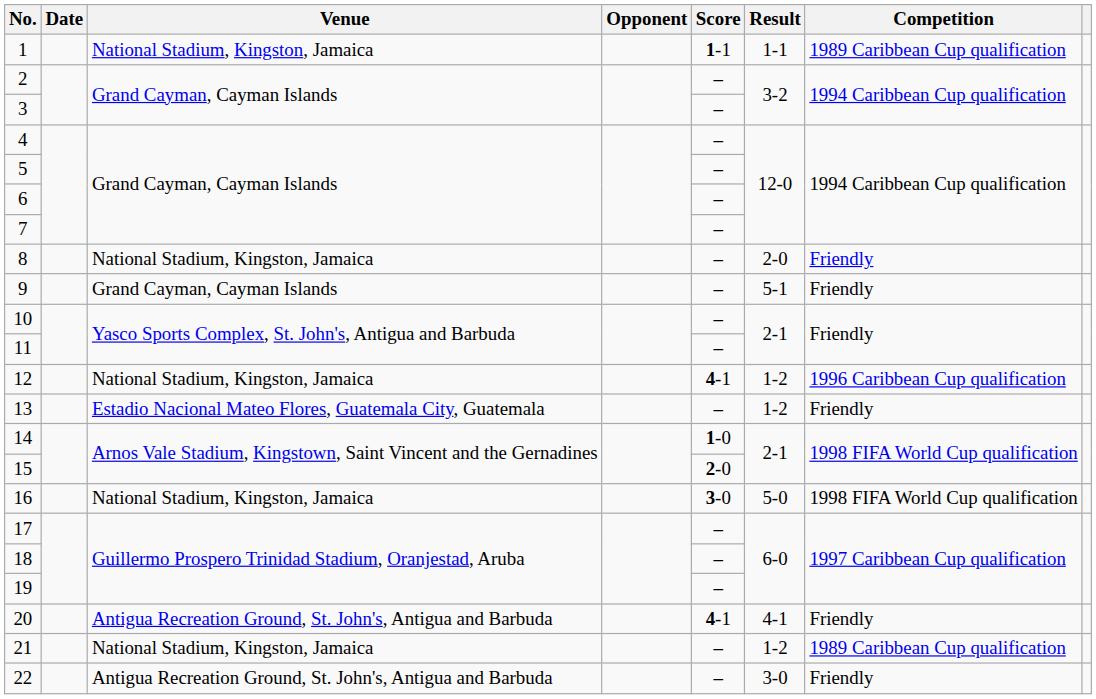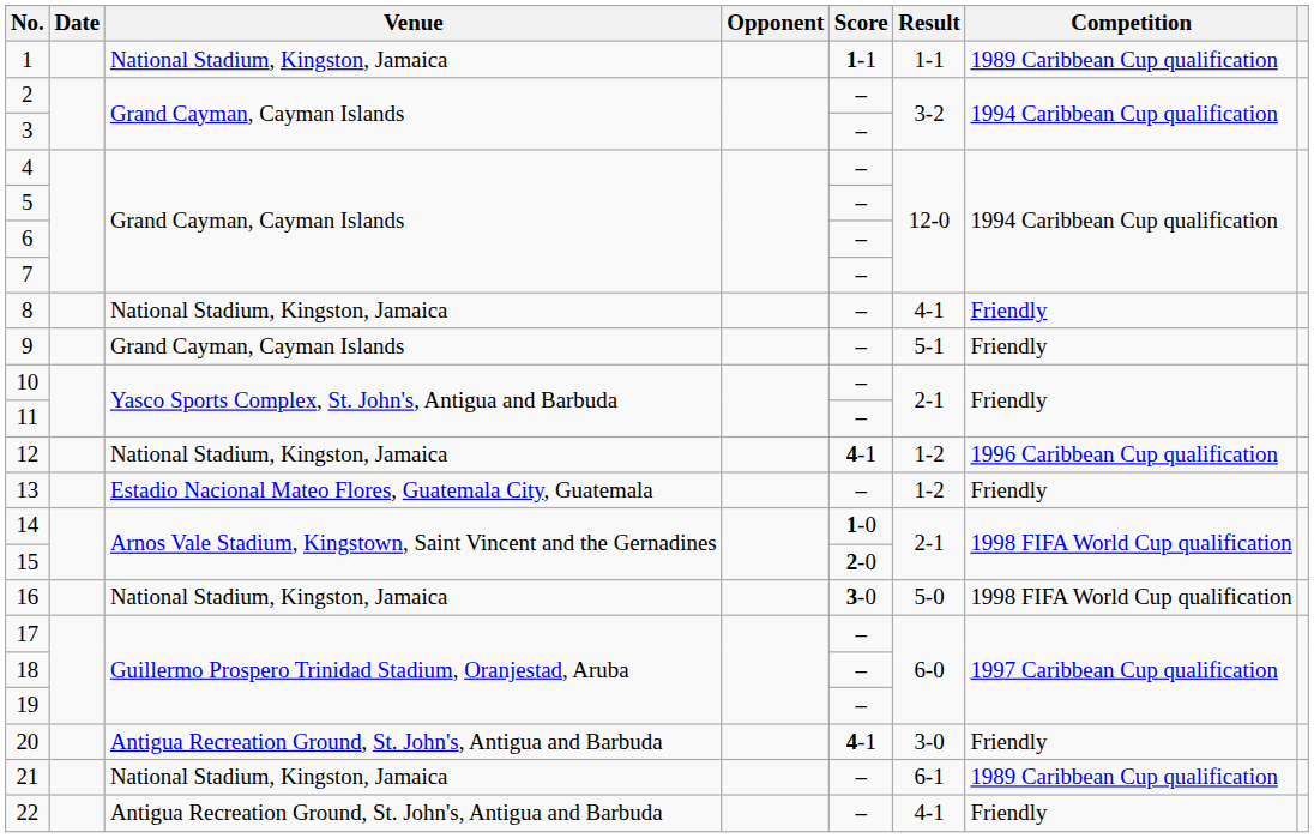 <table class="wikitable sortable">
 <tr>
 <th scope="col">No.</th>
 <th scope="col">Date</th>
 <th scope="col">Venue</th>
 <th scope="col">Opponent</th>
 <th scope="col">Score</th>
 <th scope="col">Result</th>
 <th scope="col">Competition</th>
 <th scope="col" class="unsortable"></th>
 </tr>
 <tr>
 <td style="text-align:center">1</td>
 <td></td>
 <td><a href='#'>National Stadium</a>, <a href='#'>Kingston</a>, Jamaica</td>
 <td></td>
 <td style="text-align:center"><strong>1</strong>-1</td>
 <td style="text-align:center">1-1</td>
 <td><a href='#'>1989 Caribbean Cup qualification</a></td>
 <td></td>
 </tr>
 <tr>
 <td style="text-align:center">2</td>
 <td rowspan="2"></td>
 <td rowspan="2"><a href='#'>Grand Cayman</a>, Cayman Islands</td>
 <td rowspan="2"></td>
 <td style="text-align:center"><strong>–</strong></td>
 <td rowspan="2" style="text-align:center">3-2</td>
 <td rowspan="2"><a href='#'>1994 Caribbean Cup qualification</a></td>
 <td rowspan="2"></td>
 </tr>
 <tr>
 <td style="text-align:center">3</td>
 <td style="text-align:center"><strong>–</strong></td>
 </tr>
 <tr>
 <td style="text-align:center">4</td>
 <td rowspan="4"></td>
 <td rowspan="4">Grand Cayman, Cayman Islands</td>
 <td rowspan="4"></td>
 <td style="text-align:center"><strong>–</strong></td>
 <td rowspan="4" style="text-align:center">12-0</td>
 <td rowspan="4">1994 Caribbean Cup qualification</td>
 <td rowspan="4"></td>
 </tr>
 <tr>
 <td style="text-align:center">5</td>
 <td style="text-align:center"><strong>–</strong></td>
 </tr>
 <tr>
 <td style="text-align:center">6</td>
 <td style="text-align:center"><strong>–</strong></td>
 </tr>
 <tr>
 <td style="text-align:center">7</td>
 <td style="text-align:center"><strong>–</strong></td>
 </tr>
 <tr>
 <td style="text-align:center">8</td>
 <td></td>
 <td>National Stadium, Kingston, Jamaica</td>
 <td></td>
 <td style="text-align:center"><strong>–</strong></td>
-<td style="text-align:center">2-0</td>
+<td style="text-align:center">4-1</td>
 <td><a href='#'>Friendly</a></td>
 <td></td>
 </tr>
 <tr>
 <td style="text-align:center">9</td>
 <td></td>
 <td>Grand Cayman, Cayman Islands</td>
 <td></td>
 <td style="text-align:center"><strong>–</strong></td>
 <td style="text-align:center">5-1</td>
 <td>Friendly</td>
 <td></td>
 </tr>
 <tr>
 <td style="text-align:center">10</td>
 <td rowspan="2"></td>
 <td rowspan="2"><a href='#'>Yasco Sports Complex</a>, <a href='#'>St. John's</a>, Antigua and Barbuda</td>
 <td rowspan="2"></td>
 <td style="text-align:center"><strong>–</strong></td>
 <td rowspan="2" style="text-align:center">2-1</td>
 <td rowspan="2">Friendly</td>
 <td rowspan="2"></td>
 </tr>
 <tr>
 <td style="text-align:center">11</td>
 <td style="text-align:center"><strong>–</strong></td>
 </tr>
 <tr>
 <td style="text-align:center">12</td>
 <td></td>
 <td>National Stadium, Kingston, Jamaica</td>
 <td></td>
 <td style="text-align:center"><strong>4</strong>-1</td>
 <td style="text-align:center">1-2</td>
 <td><a href='#'>1996 Caribbean Cup qualification</a></td>
 <td></td>
 </tr>
 <tr>
 <td style="text-align:center">13</td>
 <td></td>
 <td><a href='#'>Estadio Nacional Mateo Flores</a>, <a href='#'>Guatemala City</a>, Guatemala</td>
 <td></td>
 <td style="text-align:center"><strong>–</strong></td>
 <td style="text-align:center">1-2</td>
 <td>Friendly</td>
 <td></td>
 </tr>
 <tr>
 <td style="text-align:center">14</td>
 <td rowspan="2"></td>
 <td rowspan="2"><a href='#'>Arnos Vale Stadium</a>, <a href='#'>Kingstown</a>, Saint Vincent and the Gernadines</td>
 <td rowspan="2"></td>
 <td style="text-align:center"><strong>1</strong>-0</td>
 <td rowspan="2" style="text-align:center">2-1</td>
 <td rowspan="2"><a href='#'>1998 FIFA World Cup qualification</a></td>
 <td rowspan="2"></td>
 </tr>
 <tr>
 <td style="text-align:center">15</td>
 <td style="text-align:center"><strong>2</strong>-0</td>
 </tr>
 <tr>
 <td style="text-align:center">16</td>
 <td></td>
 <td>National Stadium, Kingston, Jamaica</td>
 <td></td>
 <td style="text-align:center"><strong>3</strong>-0</td>
 <td style="text-align:center">5-0</td>
 <td>1998 FIFA World Cup qualification</td>
 <td></td>
 </tr>
 <tr>
 <td style="text-align:center">17</td>
 <td rowspan="3"></td>
 <td rowspan="3"><a href='#'>Guillermo Prospero Trinidad Stadium</a>, <a href='#'>Oranjestad</a>, Aruba</td>
 <td rowspan="3"></td>
 <td style="text-align:center"><strong>–</strong></td>
 <td rowspan="3" style="text-align:center">6-0</td>
 <td rowspan="3"><a href='#'>1997 Caribbean Cup qualification</a></td>
 <td rowspan="3"></td>
 </tr>
 <tr>
 <td style="text-align:center">18</td>
 <td style="text-align:center"><strong>–</strong></td>
 </tr>
 <tr>
 <td style="text-align:center">19</td>
 <td style="text-align:center"><strong>–</strong></td>
 </tr>
 <tr>
 <td style="text-align:center">20</td>
 <td></td>
 <td><a href='#'>Antigua Recreation Ground</a>, <a href='#'>St. John's</a>, Antigua and Barbuda</td>
 <td></td>
 <td style="text-align:center"><strong>4</strong>-1</td>
-<td style="text-align:center">4-1</td>
+<td style="text-align:center">3-0</td>
 <td>Friendly</td>
 <td></td>
 </tr>
 <tr>
 <td style="text-align:center">21</td>
 <td></td>
 <td>National Stadium, Kingston, Jamaica</td>
 <td></td>
 <td style="text-align:center"><strong>–</strong></td>
-<td style="text-align:center">1-2</td>
+<td style="text-align:center">6-1</td>
 <td><a href='#'>1989 Caribbean Cup qualification</a></td>
 <td></td>
 </tr>
 <tr>
 <td style="text-align:center">22</td>
 <td></td>
 <td>Antigua Recreation Ground, St. John's, Antigua and Barbuda</td>
 <td></td>
 <td style="text-align:center"><strong>–</strong></td>
-<td style="text-align:center">3-0</td>
+<td style="text-align:center">4-1</td>
 <td>Friendly</td>
 <td></td>
 </tr>
 </table>
